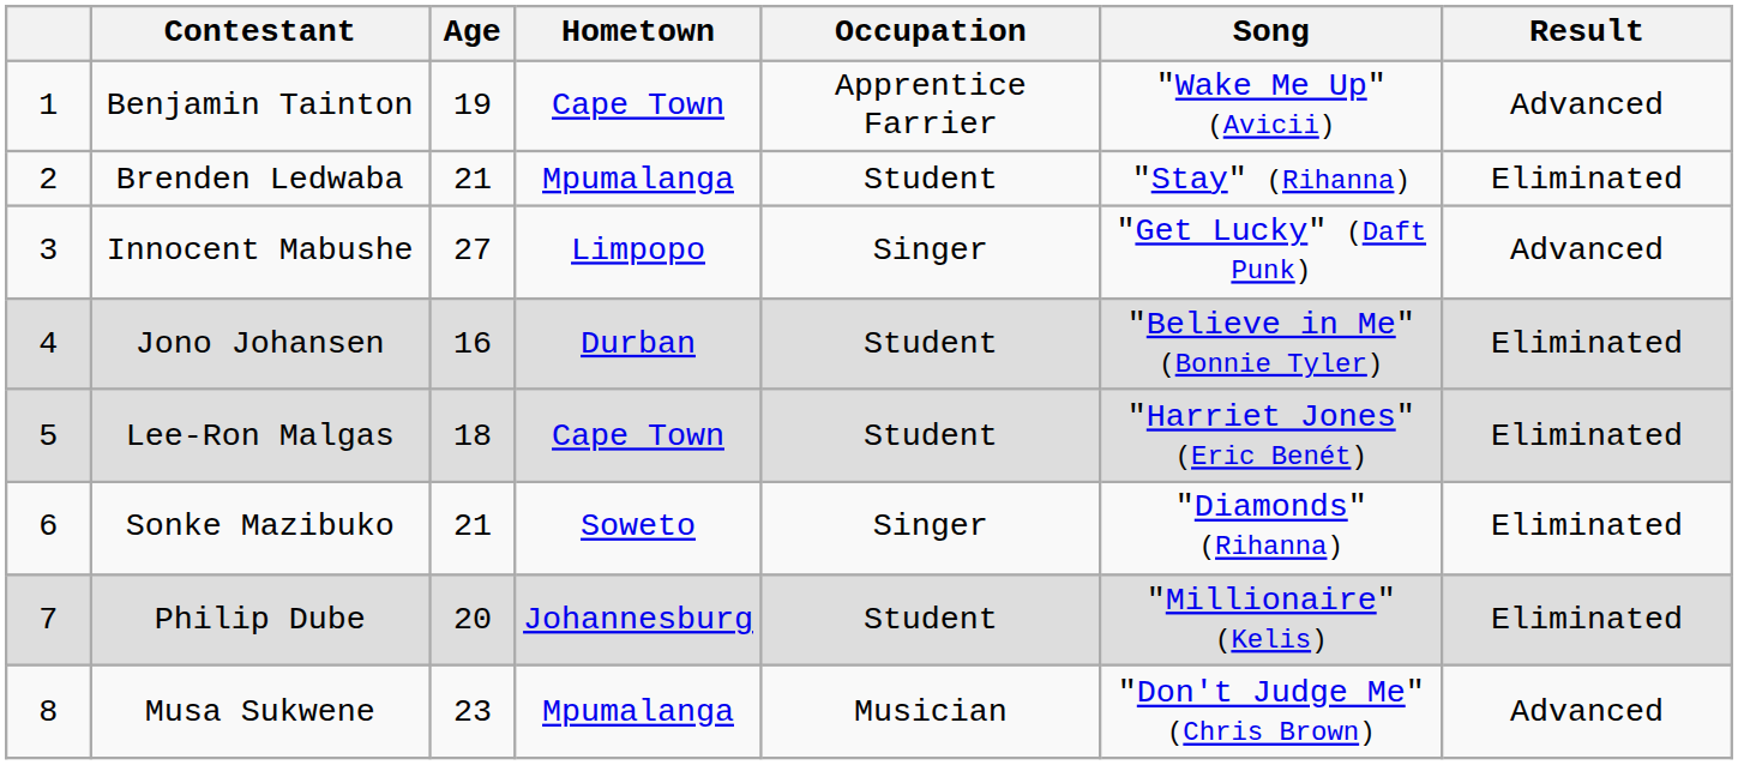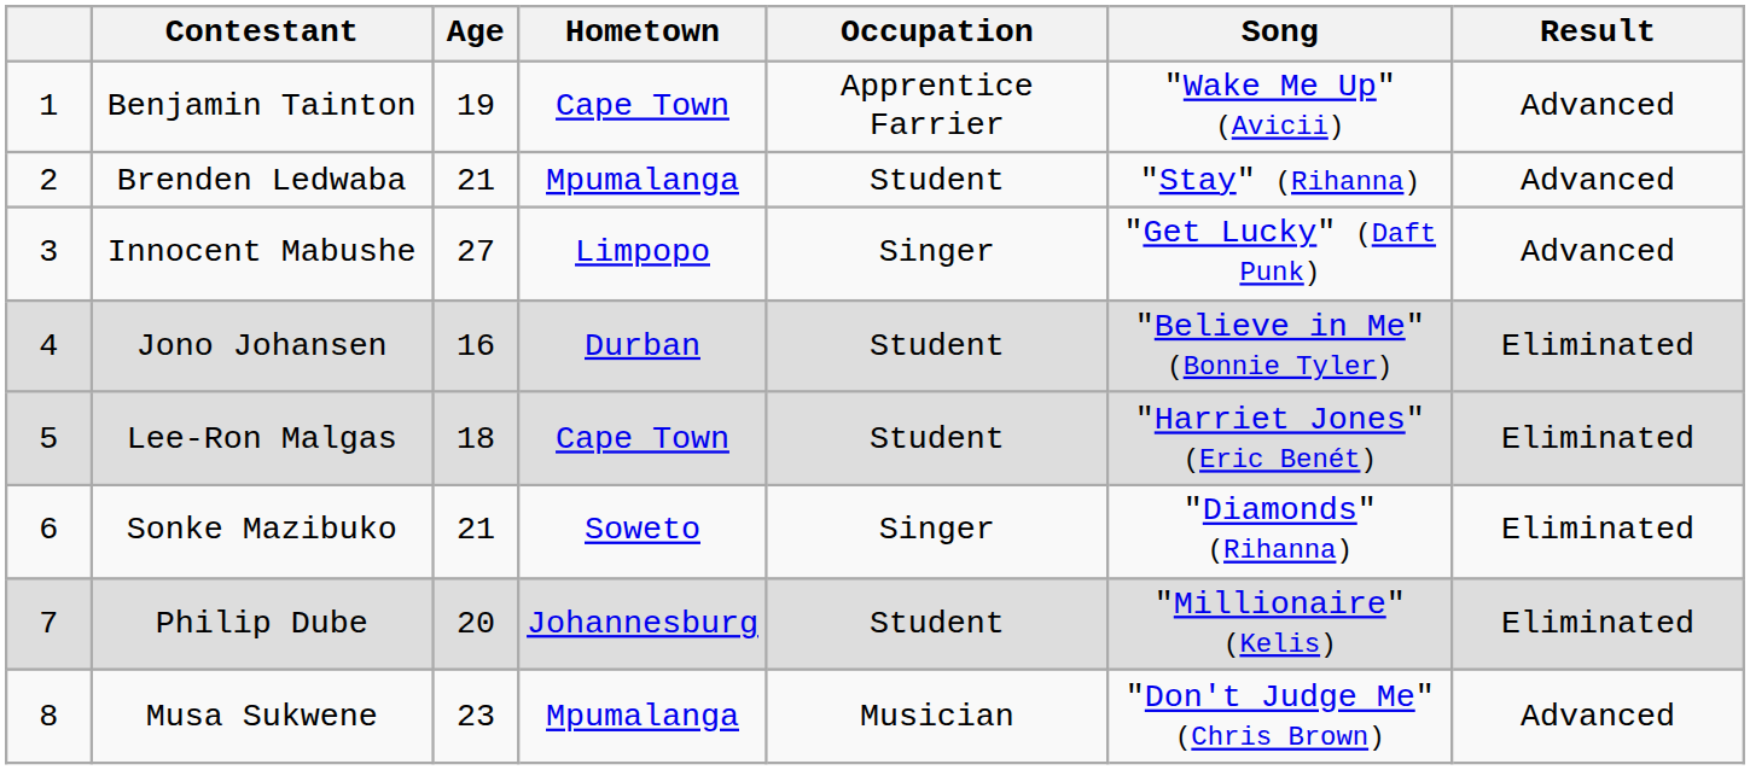 <table class="wikitable" style="font-size:90%; width:50%; text-align: center;">
 <tr>
 <th width="05%"></th>
 <th width="20%">Contestant</th>
 <th width="05%">Age</th>
 <th width="13%">Hometown</th>
 <th width="20%">Occupation</th>
 <th width="20%">Song</th>
 <th width="20%">Result</th>
 </tr>
 <tr>
 <td>1</td>
 <td>Benjamin Tainton</td>
 <td>19</td>
 <td><a href='#'>Cape Town</a></td>
 <td>Apprentice Farrier</td>
 <td>"<a href='#'>Wake Me Up</a>" <small>(<a href='#'>Avicii</a>)</small></td>
 <td>Advanced</td>
 </tr>
 <tr>
 <td>2</td>
 <td>Brenden Ledwaba</td>
 <td>21</td>
 <td><a href='#'>Mpumalanga</a></td>
 <td>Student</td>
 <td>"<a href='#'>Stay</a>" <small>(<a href='#'>Rihanna</a>)</small></td>
-<td>Eliminated</td>
+<td>Advanced</td>
 </tr>
 <tr>
 <td>3</td>
 <td>Innocent Mabushe</td>
 <td>27</td>
 <td><a href='#'>Limpopo</a></td>
 <td>Singer</td>
 <td>"<a href='#'>Get Lucky</a>" <small>(<a href='#'>Daft Punk</a>)</small></td>
 <td>Advanced</td>
 </tr>
 <tr style="background:#ddd;">
 <td>4</td>
 <td>Jono Johansen</td>
 <td>16</td>
 <td><a href='#'>Durban</a></td>
 <td>Student</td>
 <td>"<a href='#'>Believe in Me</a>" <small>(<a href='#'>Bonnie Tyler</a>)</small></td>
 <td>Eliminated</td>
 </tr>
 <tr style="background:#ddd;">
 <td>5</td>
 <td>Lee-Ron Malgas</td>
 <td>18</td>
 <td><a href='#'>Cape Town</a></td>
 <td>Student</td>
 <td>"<a href='#'>Harriet Jones</a>" <small>(<a href='#'>Eric Benét</a>)</small></td>
 <td>Eliminated</td>
 </tr>
 <tr>
 <td>6</td>
 <td>Sonke Mazibuko</td>
 <td>21</td>
 <td><a href='#'>Soweto</a></td>
 <td>Singer</td>
 <td>"<a href='#'>Diamonds</a>" <small>(<a href='#'>Rihanna</a>)</small></td>
 <td>Eliminated</td>
 </tr>
 <tr style="background:#ddd;">
 <td>7</td>
 <td>Philip Dube</td>
 <td>20</td>
 <td><a href='#'>Johannesburg</a></td>
 <td>Student</td>
 <td>"<a href='#'>Millionaire</a>" <small>(<a href='#'>Kelis</a>)</small></td>
 <td>Eliminated</td>
 </tr>
 <tr>
 <td>8</td>
 <td>Musa Sukwene</td>
 <td>23</td>
 <td><a href='#'>Mpumalanga</a></td>
 <td>Musician</td>
 <td>"<a href='#'>Don't Judge Me</a>" <small>(<a href='#'>Chris Brown</a>)</small></td>
 <td>Advanced</td>
 </tr>
 </table>
